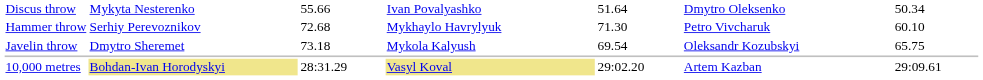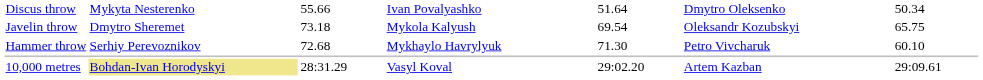 <table>
 <tr>
 <td><a href='#'>Discus throw</a> </td>
 <td width=250><a href='#'>Mykyta Nesterenko</a></td>
 <td width=100>55.66 </td>
 <td width=250><a href='#'>Ivan Povalyashko</a></td>
 <td width=100>51.64 </td>
 <td width=250><a href='#'>Dmytro Oleksenko</a></td>
 <td width=100>50.34 </td>
 </tr>
 <tr>
+<td><a href='#'>Javelin throw</a> </td>
+<td><a href='#'>Dmytro Sheremet</a></td>
+<td>73.18 </td>
+<td><a href='#'>Mykola Kalyush</a></td>
+<td>69.54 </td>
+<td><a href='#'>Oleksandr Kozubskyi</a></td>
+<td>65.75 </td>
+</tr>
+<tr>
 <td><a href='#'>Hammer throw</a> </td>
 <td><a href='#'>Serhiy Perevoznikov</a></td>
 <td>72.68 </td>
 <td><a href='#'>Mykhaylo Havrylyuk</a></td>
 <td>71.30</td>
 <td><a href='#'>Petro Vivcharuk</a></td>
 <td>60.10 </td>
 </tr>
-<tr>
-<td><a href='#'>Javelin throw</a> </td>
-<td><a href='#'>Dmytro Sheremet</a></td>
-<td>73.18 </td>
-<td><a href='#'>Mykola Kalyush</a></td>
-<td>69.54 </td>
-<td><a href='#'>Oleksandr Kozubskyi</a></td>
-<td>65.75 </td>
-</tr>
 <tr bgcolor=silver>
 <td colspan=7></td>
 </tr>
 <tr>
 <td><a href='#'>10,000 metres</a></td>
 <td style="background: khaki;"><a href='#'>Bohdan-Ivan Horodyskyi</a></td>
 <td>28:31.29 </td>
-<td style="background: khaki;"><a href='#'>Vasyl Koval</a></td>
+<td><a href='#'>Vasyl Koval</a></td>
 <td>29:02.20 </td>
 <td><a href='#'>Artem Kazban</a></td>
 <td>29:09.61 </td>
 </tr>
 </table>
